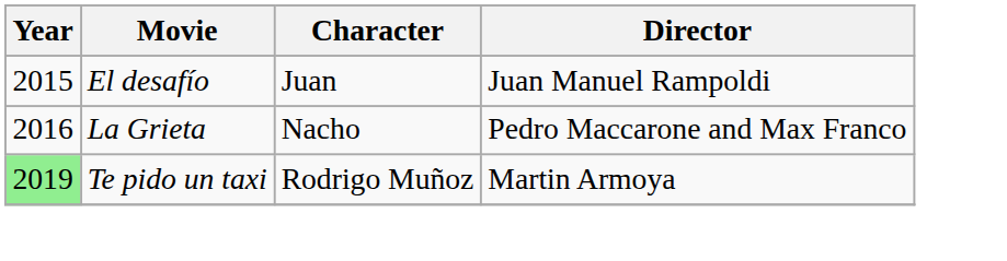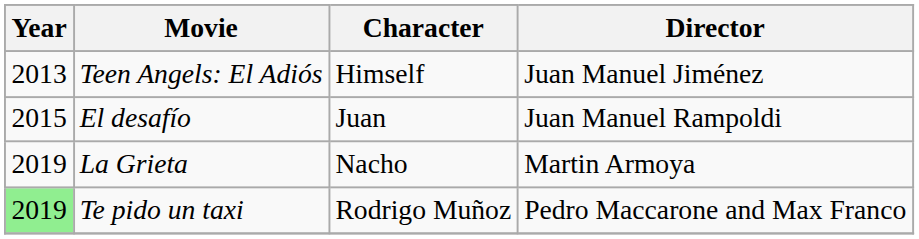 <table class="wikitable" style="font-size: 90%;">
 <tr>
 <th>Year</th>
 <th>Movie</th>
 <th>Character</th>
 <th>Director</th>
 </tr>
 <tr>
+<td>2013</td>
+<td><em>Teen Angels: El Adiós</em></td>
+<td>Himself</td>
+<td>Juan Manuel Jiménez</td>
+</tr>
+<tr>
 <td>2015</td>
 <td><em>El desafío</em></td>
 <td>Juan</td>
 <td>Juan Manuel Rampoldi</td>
 </tr>
 <tr>
-<td>2016</td>
+<td>2019</td>
 <td><em>La Grieta</em></td>
 <td>Nacho</td>
-<td>Pedro Maccarone and Max Franco</td>
+<td>Martin Armoya</td>
 </tr>
 <tr>
 <td style="background: lightgreen;">2019</td>
 <td><em>Te pido un taxi</em></td>
 <td>Rodrigo Muñoz</td>
-<td>Martin Armoya</td>
+<td>Pedro Maccarone and Max Franco</td>
 </tr>
 <tr>
 </tr>
 </table>
